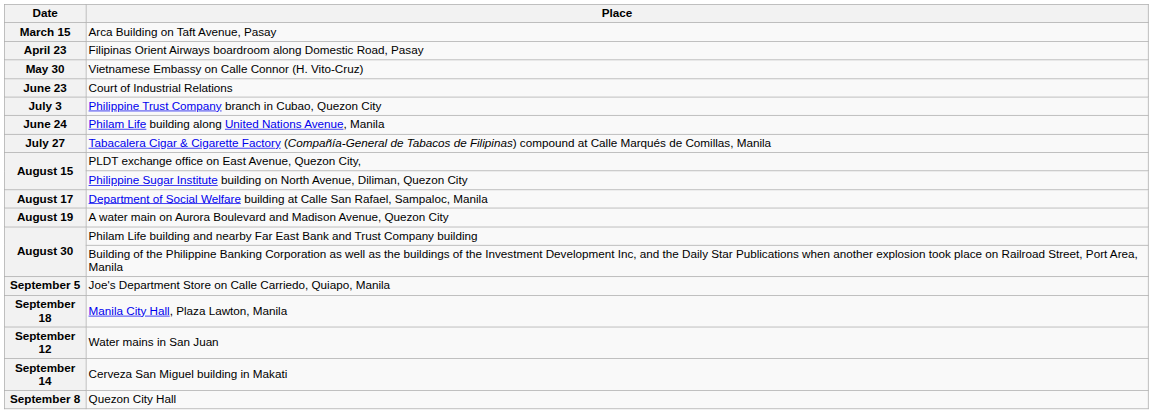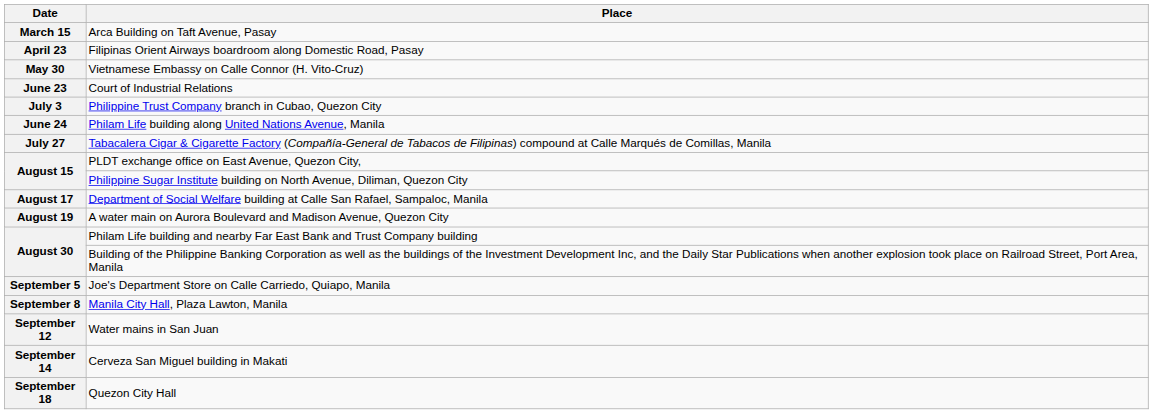 <table class="wikitable">
 <tr>
 <th scope="col">Date</th>
 <th scope="col">Place</th>
 </tr>
 <tr>
 <th scope="row">March 15</th>
 <td>Arca Building on Taft Avenue, Pasay</td>
 </tr>
 <tr>
 <th scope="row">April 23</th>
 <td>Filipinas Orient Airways boardroom along Domestic Road, Pasay</td>
 </tr>
 <tr>
 <th scope="row">May 30</th>
 <td>Vietnamese Embassy on Calle Connor (H. Vito-Cruz)</td>
 </tr>
 <tr>
 <th scope="row">June 23</th>
 <td>Court of Industrial Relations</td>
 </tr>
 <tr>
 <th scope="row">July 3</th>
 <td><a href='#'>Philippine Trust Company</a> branch in Cubao, Quezon City</td>
 </tr>
 <tr>
 <th scope="row">June 24</th>
 <td><a href='#'>Philam Life</a> building along <a href='#'>United Nations Avenue</a>, Manila</td>
 </tr>
 <tr>
 <th scope="row">July 27</th>
 <td><a href='#'>Tabacalera Cigar & Cigarette Factory</a> (<em>Compañía-General de Tabacos de Filipinas</em>) compound at Calle Marqués de Comillas, Manila</td>
 </tr>
 <tr>
 <th scope="row" rowspan="2">August 15</th>
 <td>PLDT exchange office on East Avenue, Quezon City,</td>
 </tr>
 <tr>
 <td><a href='#'>Philippine Sugar Institute</a> building on North Avenue, Diliman, Quezon City</td>
 </tr>
 <tr>
 <th scope="row">August 17</th>
 <td><a href='#'>Department of Social Welfare</a> building at Calle San Rafael, Sampaloc, Manila</td>
 </tr>
 <tr>
 <th scope="row">August 19</th>
 <td>A water main on Aurora Boulevard and Madison Avenue, Quezon City</td>
 </tr>
 <tr>
 <th scope="row" rowspan="2">August 30</th>
 <td>Philam Life building and nearby Far East Bank and Trust Company building</td>
 </tr>
 <tr>
 <td>Building of the Philippine Banking Corporation as well as the buildings of the Investment Development Inc, and the Daily Star Publications when another explosion took place on Railroad Street, Port Area, Manila</td>
 </tr>
 <tr>
 <th scope="row">September 5</th>
 <td>Joe's Department Store on Calle Carriedo, Quiapo, Manila</td>
 </tr>
 <tr>
-<th scope="row">September 18</th>
+<th scope="row">September 8</th>
 <td><a href='#'>Manila City Hall</a>, Plaza Lawton, Manila</td>
 </tr>
 <tr>
 <th scope="row">September 12</th>
 <td>Water mains in San Juan</td>
 </tr>
 <tr>
 <th scope="row">September 14</th>
 <td>Cerveza San Miguel building in Makati</td>
 </tr>
 <tr>
-<th scope="row">September 8</th>
+<th scope="row">September 18</th>
 <td>Quezon City Hall</td>
 </tr>
 </table>
